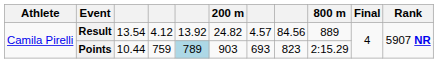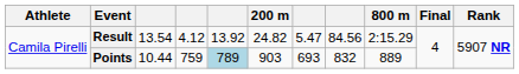 <table class="wikitable" style="font-size:90%">
 <tr>
 <th>Athlete</th>
 <th>Event</th>
 <th></th>
 <th></th>
 <th></th>
 <th>200 m</th>
 <th></th>
 <th></th>
 <th>800 m</th>
 <th>Final</th>
 <th>Rank</th>
 </tr>
 <tr align=center>
 <td rowspan=2 align=left><a href='#'>Camila Pirelli</a></td>
 <th style="font-size:95%">Result</th>
 <td>13.54</td>
 <td>4.12</td>
 <td>13.92</td>
 <td>24.82</td>
-<td>4.57</td>
+<td>5.47</td>
 <td>84.56</td>
-<td>889</td>
+<td>2:15.29</td>
 <td rowspan=2>4</td>
 <td rowspan=2>5907 <strong><a href='#'>NR</a></strong></td>
 </tr>
 <tr align=center>
 <th style="font-size:95%">Points</th>
 <td>10.44</td>
 <td>759</td>
 <td style="background: lightblue;">789</td>
 <td>903</td>
 <td>693</td>
-<td>823</td>
-<td>2:15.29</td>
+<td>832</td>
+<td>889</td>
 </tr>
 </table>
